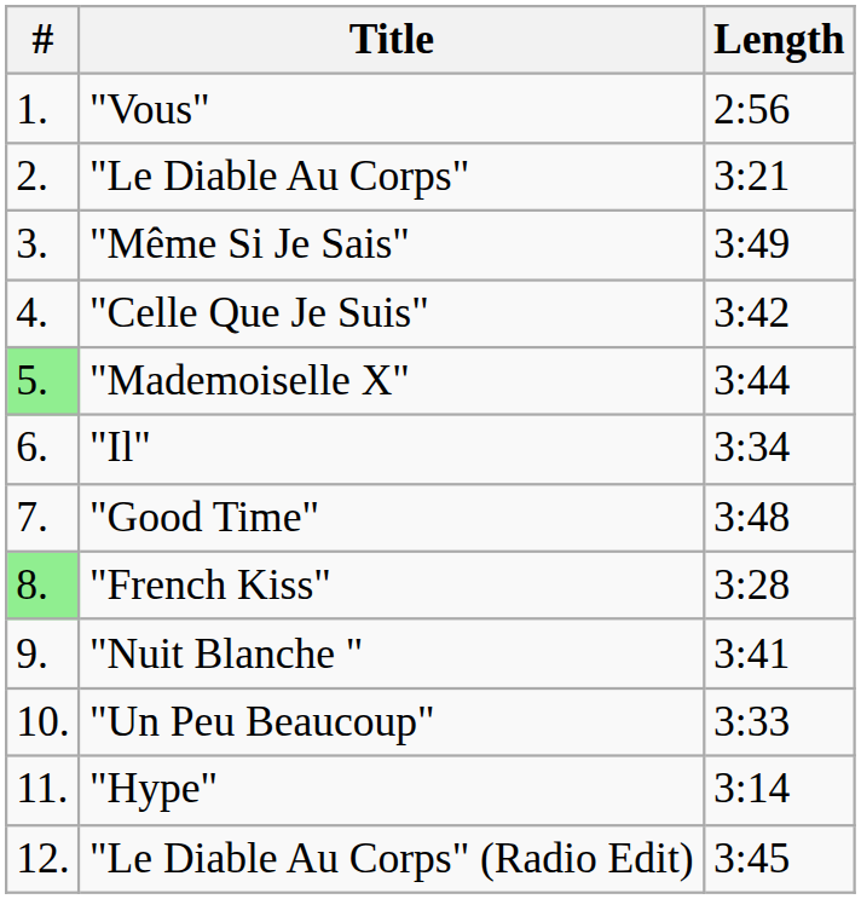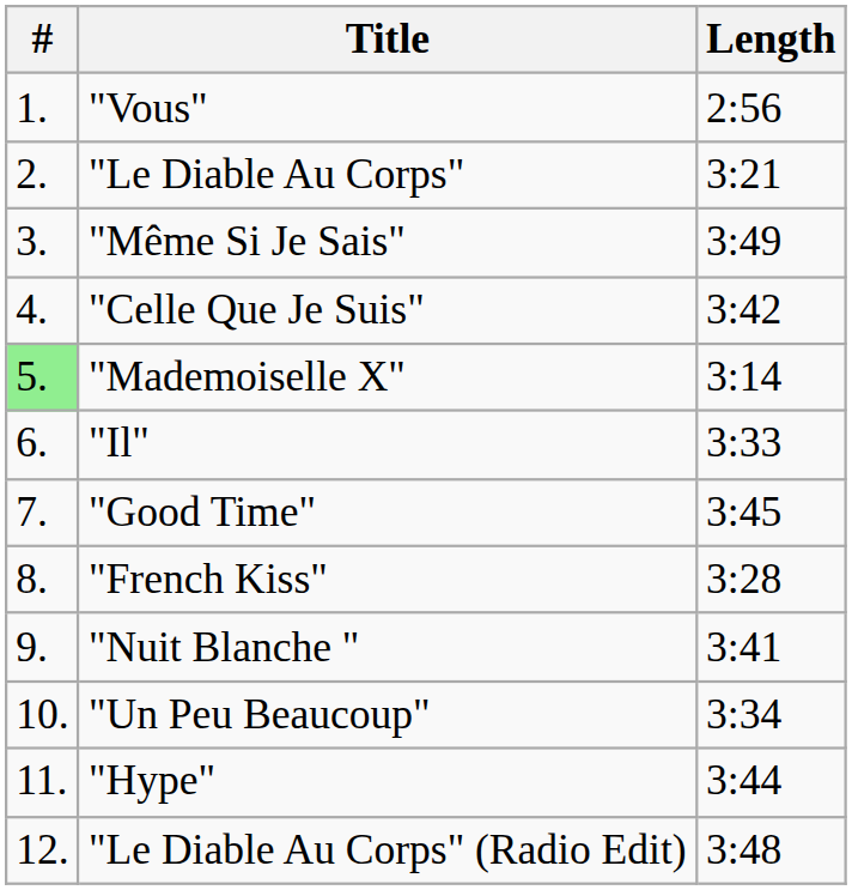 <table class="wikitable">
 <tr>
 <th>#</th>
 <th>Title</th>
 <th>Length</th>
 </tr>
 <tr>
 <td>1.</td>
 <td>"Vous"</td>
 <td>2:56</td>
 </tr>
 <tr>
 <td>2.</td>
 <td>"Le Diable Au Corps"</td>
 <td>3:21</td>
 </tr>
 <tr>
 <td>3.</td>
 <td>"Même Si Je Sais"</td>
 <td>3:49</td>
 </tr>
 <tr>
 <td>4.</td>
 <td>"Celle Que Je Suis"</td>
 <td>3:42</td>
 </tr>
 <tr>
 <td style="background: lightgreen;">5.</td>
 <td>"Mademoiselle X"</td>
-<td>3:44</td>
+<td>3:14</td>
 </tr>
 <tr>
 <td>6.</td>
 <td>"Il"</td>
-<td>3:34</td>
+<td>3:33</td>
 </tr>
 <tr>
 <td>7.</td>
 <td>"Good Time"</td>
-<td>3:48</td>
+<td>3:45</td>
 </tr>
 <tr>
-<td style="background: lightgreen;">8.</td>
+<td>8.</td>
 <td>"French Kiss"</td>
 <td>3:28</td>
 </tr>
 <tr>
 <td>9.</td>
 <td>"Nuit Blanche "</td>
 <td>3:41</td>
 </tr>
 <tr>
 <td>10.</td>
 <td>"Un Peu Beaucoup"</td>
-<td>3:33</td>
+<td>3:34</td>
 </tr>
 <tr>
 <td>11.</td>
 <td>"Hype"</td>
-<td>3:14</td>
+<td>3:44</td>
 </tr>
 <tr>
 <td>12.</td>
 <td>"Le Diable Au Corps" (Radio Edit)</td>
-<td>3:45</td>
+<td>3:48</td>
 </tr>
 </table>
